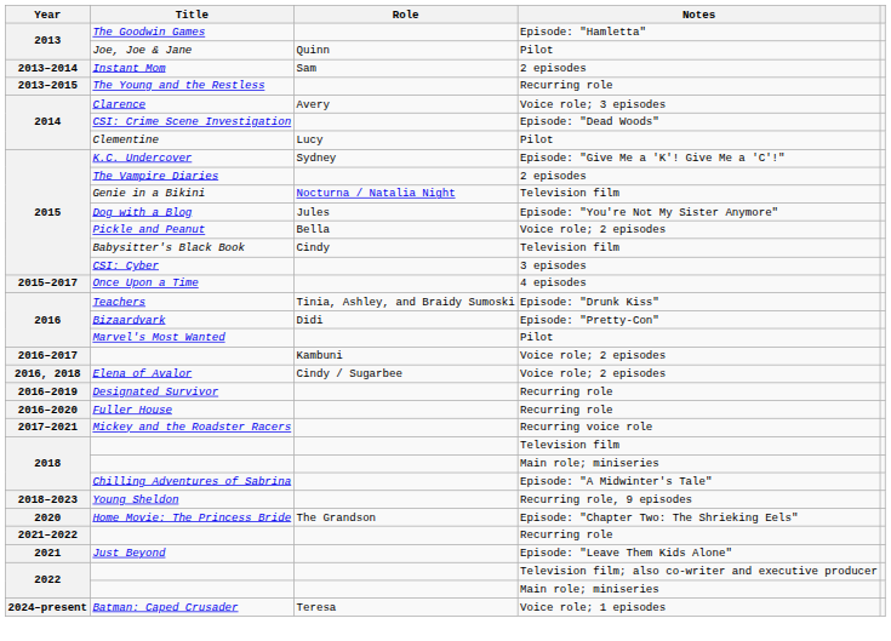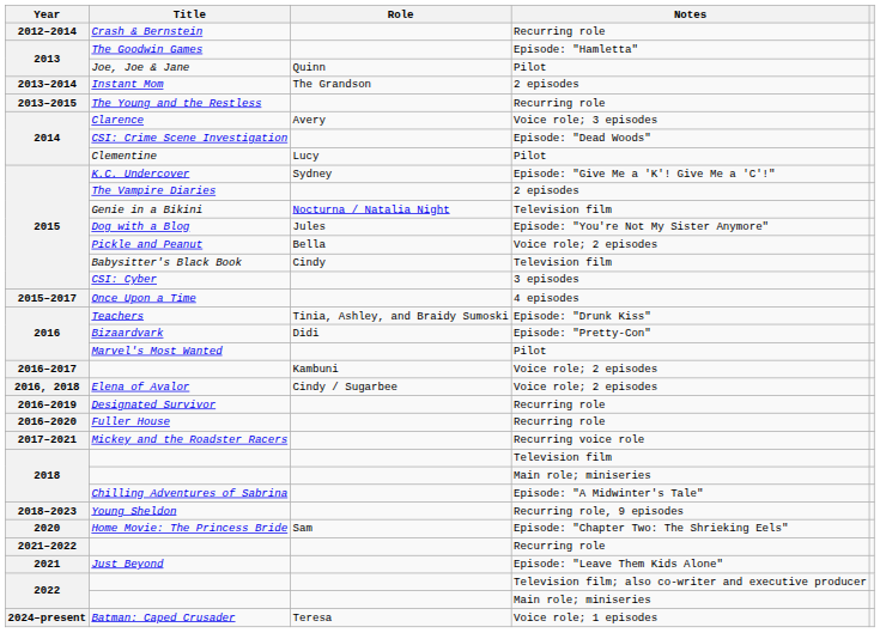 <table class="wikitable plainrowheaders sortable">
 <tr>
 <th scope="col">Year</th>
 <th scope="col">Title</th>
 <th scope="col">Role</th>
 <th scope="col" class="unsortable">Notes</th>
 <th scope="col" class="unsortable"></th>
+</tr>
+<tr>
+<th scope="row">2012–2014</th>
+<td><em><a href='#'>Crash & Bernstein</a></em></td>
+<td></td>
+<td>Recurring role</td>
+<td></td>
 </tr>
 <tr>
 <th scope="rowgroup" rowspan="2">2013</th>
 <td><em><a href='#'>The Goodwin Games</a></em></td>
 <td></td>
 <td>Episode: "Hamletta"</td>
 <td></td>
 </tr>
 <tr>
 <td><em>Joe, Joe & Jane</em></td>
 <td>Quinn</td>
 <td>Pilot</td>
 <td></td>
 </tr>
 <tr>
 <th scope="row">2013–2014</th>
 <td><em><a href='#'>Instant Mom</a></em></td>
-<td>Sam</td>
+<td>The Grandson</td>
 <td>2 episodes</td>
 <td></td>
 </tr>
 <tr>
 <th scope="row">2013–2015</th>
 <td><em><a href='#'>The Young and the Restless</a></em></td>
 <td></td>
 <td>Recurring role</td>
 <td></td>
 </tr>
 <tr>
 <th scope="rowgroup" rowspan="3">2014</th>
 <td><em><a href='#'>Clarence</a></em></td>
 <td>Avery</td>
 <td>Voice role; 3 episodes</td>
 <td></td>
 </tr>
 <tr>
 <td><em><a href='#'>CSI: Crime Scene Investigation</a></em></td>
 <td></td>
 <td>Episode: "Dead Woods"</td>
 <td></td>
 </tr>
 <tr>
 <td><em>Clementine</em></td>
 <td>Lucy</td>
 <td>Pilot</td>
 <td></td>
 </tr>
 <tr>
 <th scope="rowgroup" rowspan="7">2015</th>
 <td><em><a href='#'>K.C. Undercover</a></em></td>
 <td>Sydney</td>
 <td>Episode: "Give Me a 'K'! Give Me a 'C'!"</td>
 <td></td>
 </tr>
 <tr>
 <td><em><a href='#'>The Vampire Diaries</a></em></td>
 <td></td>
 <td>2 episodes</td>
 <td></td>
 </tr>
 <tr>
 <td><em>Genie in a Bikini</em></td>
 <td><a href='#'>Nocturna / Natalia Night</a></td>
 <td>Television film</td>
 <td></td>
 </tr>
 <tr>
 <td><em><a href='#'>Dog with a Blog</a></em></td>
 <td>Jules</td>
 <td>Episode: "You're Not My Sister Anymore"</td>
 <td></td>
 </tr>
 <tr>
 <td><em><a href='#'>Pickle and Peanut</a></em></td>
 <td>Bella</td>
 <td>Voice role; 2 episodes</td>
 <td></td>
 </tr>
 <tr>
 <td><em>Babysitter's Black Book</em></td>
 <td>Cindy</td>
 <td>Television film</td>
 <td></td>
 </tr>
 <tr>
 <td><em><a href='#'>CSI: Cyber</a></em></td>
 <td></td>
 <td>3 episodes</td>
 <td></td>
 </tr>
 <tr>
 <th scope="row">2015–2017</th>
 <td><em><a href='#'>Once Upon a Time</a></em></td>
 <td></td>
 <td>4 episodes</td>
 <td></td>
 </tr>
 <tr>
 <th scope="rowgroup" rowspan="3">2016</th>
 <td><em><a href='#'>Teachers</a></em></td>
 <td>Tinia, Ashley, and Braidy Sumoski</td>
 <td>Episode: "Drunk Kiss"</td>
 <td></td>
 </tr>
 <tr>
 <td><em><a href='#'>Bizaardvark</a></em></td>
 <td>Didi</td>
 <td>Episode: "Pretty-Con"</td>
 <td></td>
 </tr>
 <tr>
 <td><em><a href='#'>Marvel's Most Wanted</a></em></td>
 <td></td>
 <td>Pilot</td>
 <td></td>
 </tr>
 <tr>
 <th scope="row">2016–2017</th>
 <td></td>
 <td>Kambuni</td>
 <td>Voice role; 2 episodes</td>
 <td></td>
 </tr>
 <tr>
 <th scope="row">2016, 2018</th>
 <td><em><a href='#'>Elena of Avalor</a></em></td>
 <td>Cindy / Sugarbee</td>
 <td>Voice role; 2 episodes</td>
 <td></td>
 </tr>
 <tr>
 <th scope="row">2016–2019</th>
 <td><em><a href='#'>Designated Survivor</a></em></td>
 <td></td>
 <td>Recurring role</td>
 <td></td>
 </tr>
 <tr>
 <th scope="row">2016–2020</th>
 <td><em><a href='#'>Fuller House</a></em></td>
 <td></td>
 <td>Recurring role</td>
 <td></td>
 </tr>
 <tr>
 <th scope="row">2017–2021</th>
 <td><em><a href='#'>Mickey and the Roadster Racers</a></em></td>
 <td></td>
 <td>Recurring voice role</td>
 <td></td>
 </tr>
 <tr>
 <th scope="rowgroup" rowspan="3">2018</th>
 <td></td>
 <td></td>
 <td>Television film</td>
 <td></td>
 </tr>
 <tr>
 <td></td>
 <td></td>
 <td>Main role; miniseries</td>
 <td></td>
 </tr>
 <tr>
 <td><em><a href='#'>Chilling Adventures of Sabrina</a></em></td>
 <td></td>
 <td>Episode: "A Midwinter's Tale"</td>
 <td></td>
 </tr>
 <tr>
 <th scope="row">2018–2023</th>
 <td><em><a href='#'>Young Sheldon</a></em></td>
 <td></td>
 <td>Recurring role, 9 episodes</td>
 <td></td>
 </tr>
 <tr>
 <th scope="row">2020</th>
 <td><em><a href='#'>Home Movie: The Princess Bride</a></em></td>
-<td>The Grandson</td>
+<td>Sam</td>
 <td>Episode: "Chapter Two: The Shrieking Eels"</td>
 <td></td>
 </tr>
 <tr>
 <th scope="row">2021–2022</th>
 <td></td>
 <td></td>
 <td>Recurring role</td>
 <td></td>
 </tr>
 <tr>
 <th scope="row">2021</th>
 <td><em><a href='#'>Just Beyond</a></em></td>
 <td></td>
 <td>Episode: "Leave Them Kids Alone"</td>
 <td></td>
 </tr>
 <tr>
 <th scope="rowgroup" rowspan="2">2022</th>
 <td></td>
 <td></td>
 <td>Television film; also co-writer and executive producer</td>
 <td></td>
 </tr>
 <tr>
 <td></td>
 <td></td>
 <td>Main role; miniseries</td>
 <td></td>
 </tr>
 <tr>
 <th scope="row">2024–present</th>
 <td><em><a href='#'>Batman: Caped Crusader</a></em></td>
 <td>Teresa</td>
 <td>Voice role; 1 episodes</td>
 <td></td>
 </tr>
 </table>
